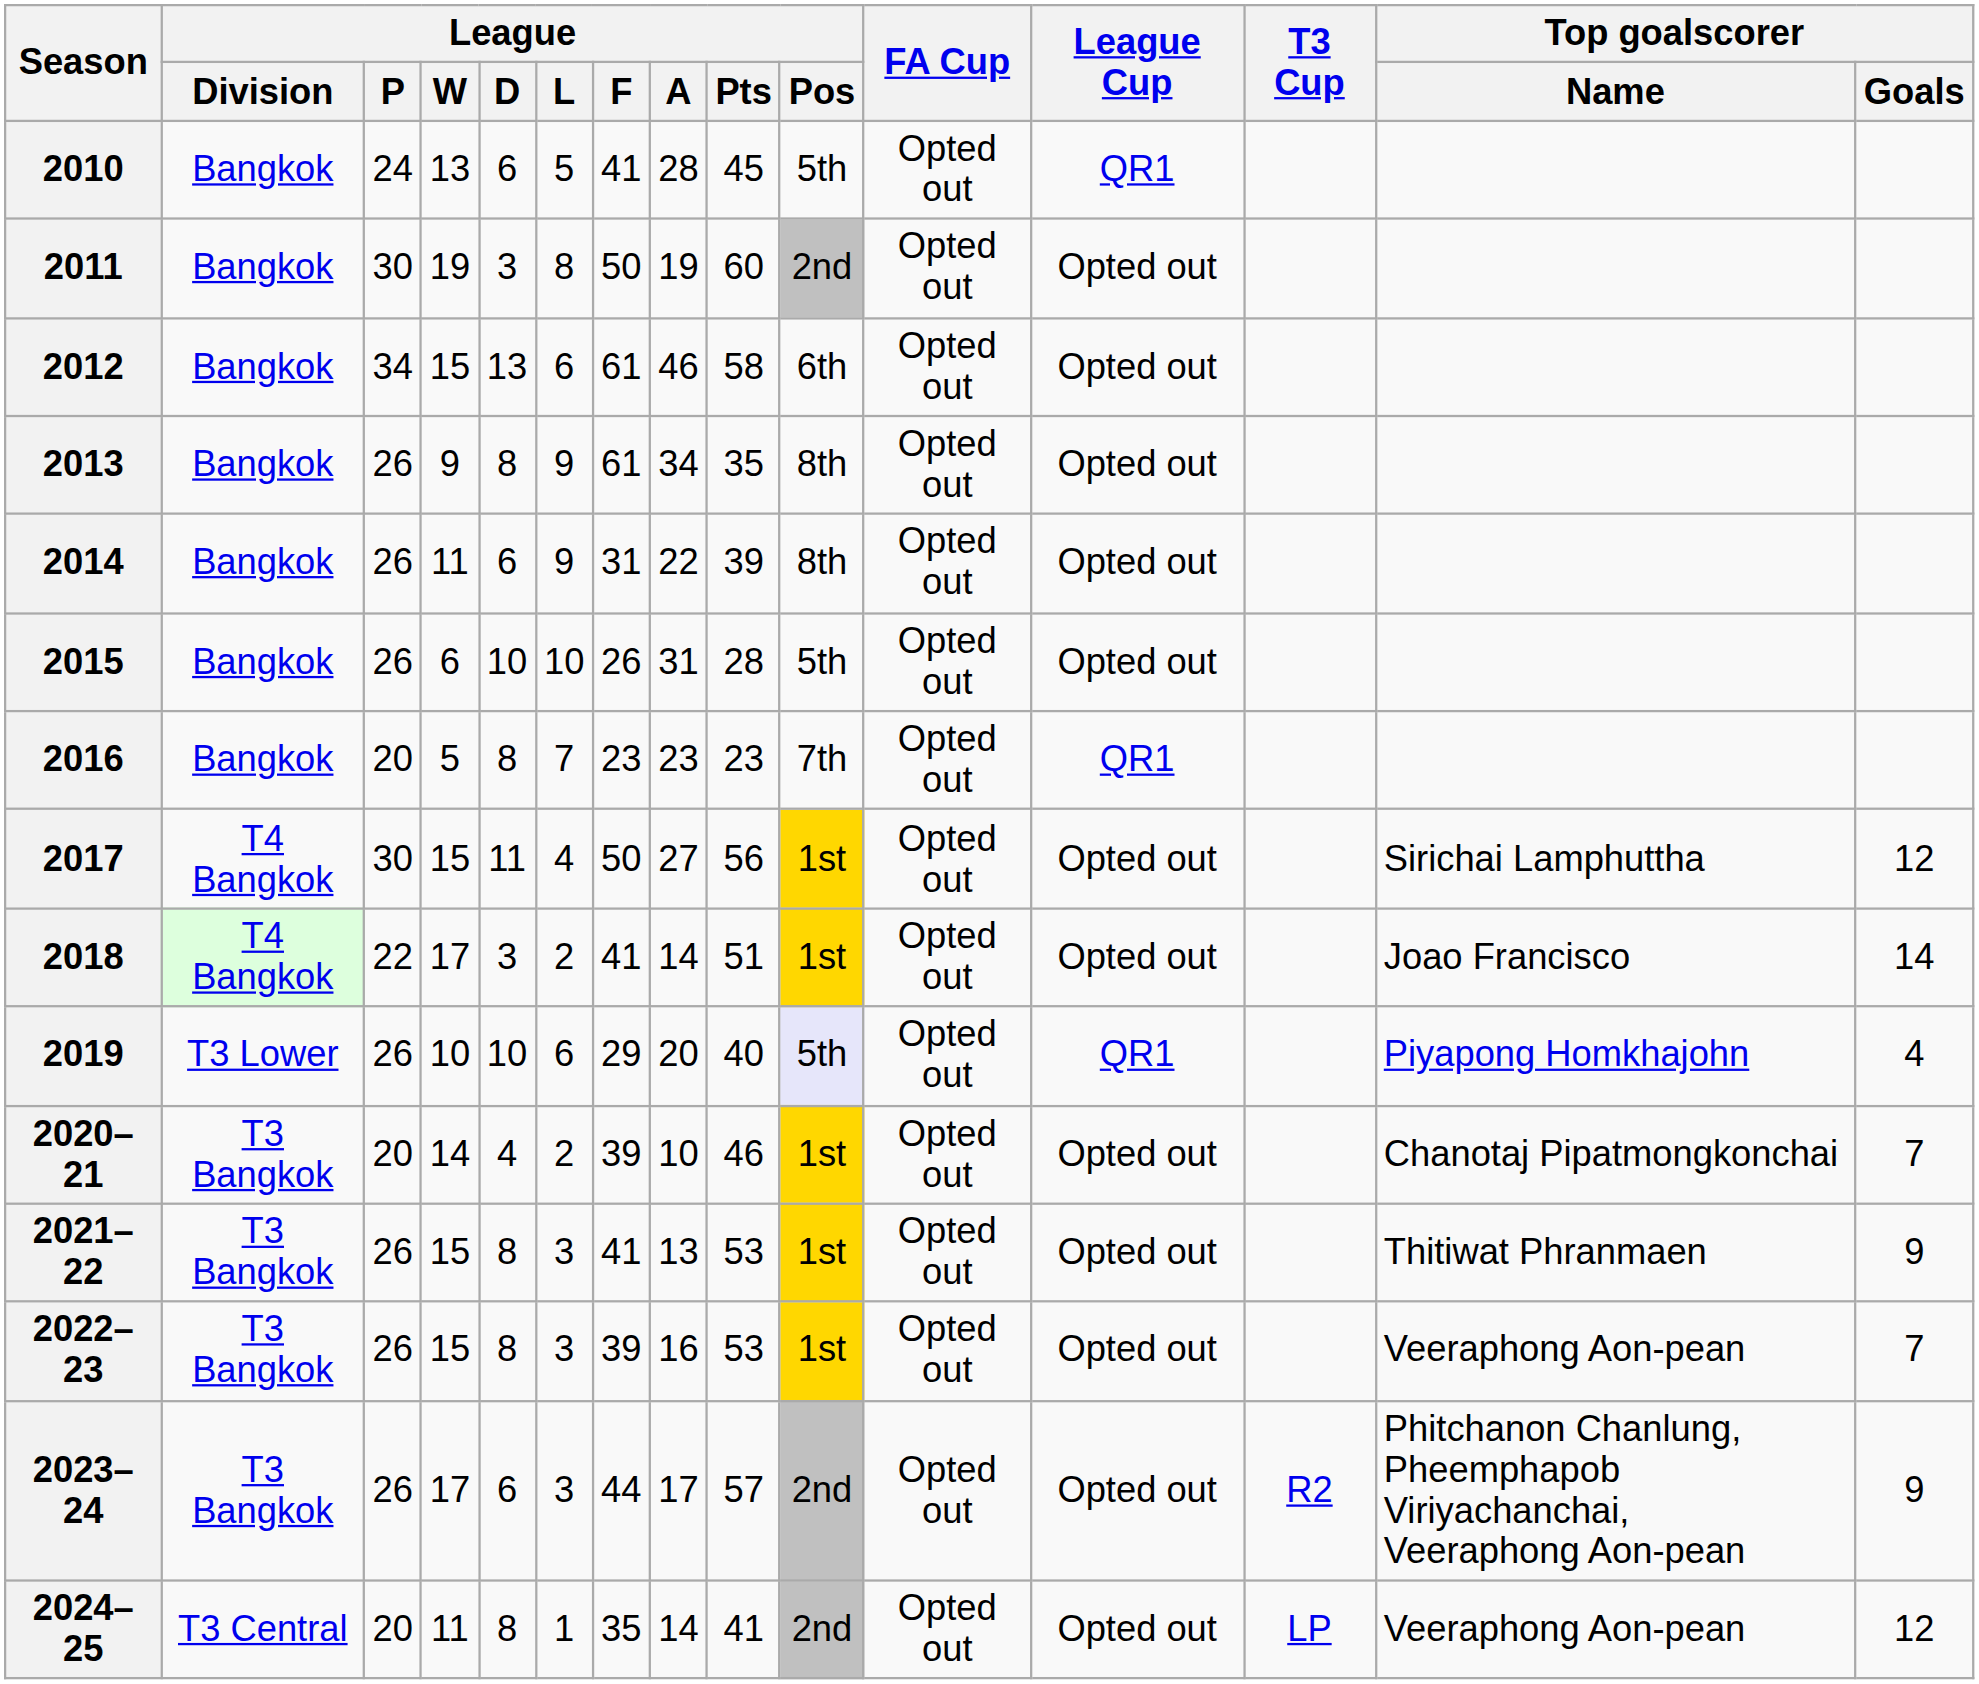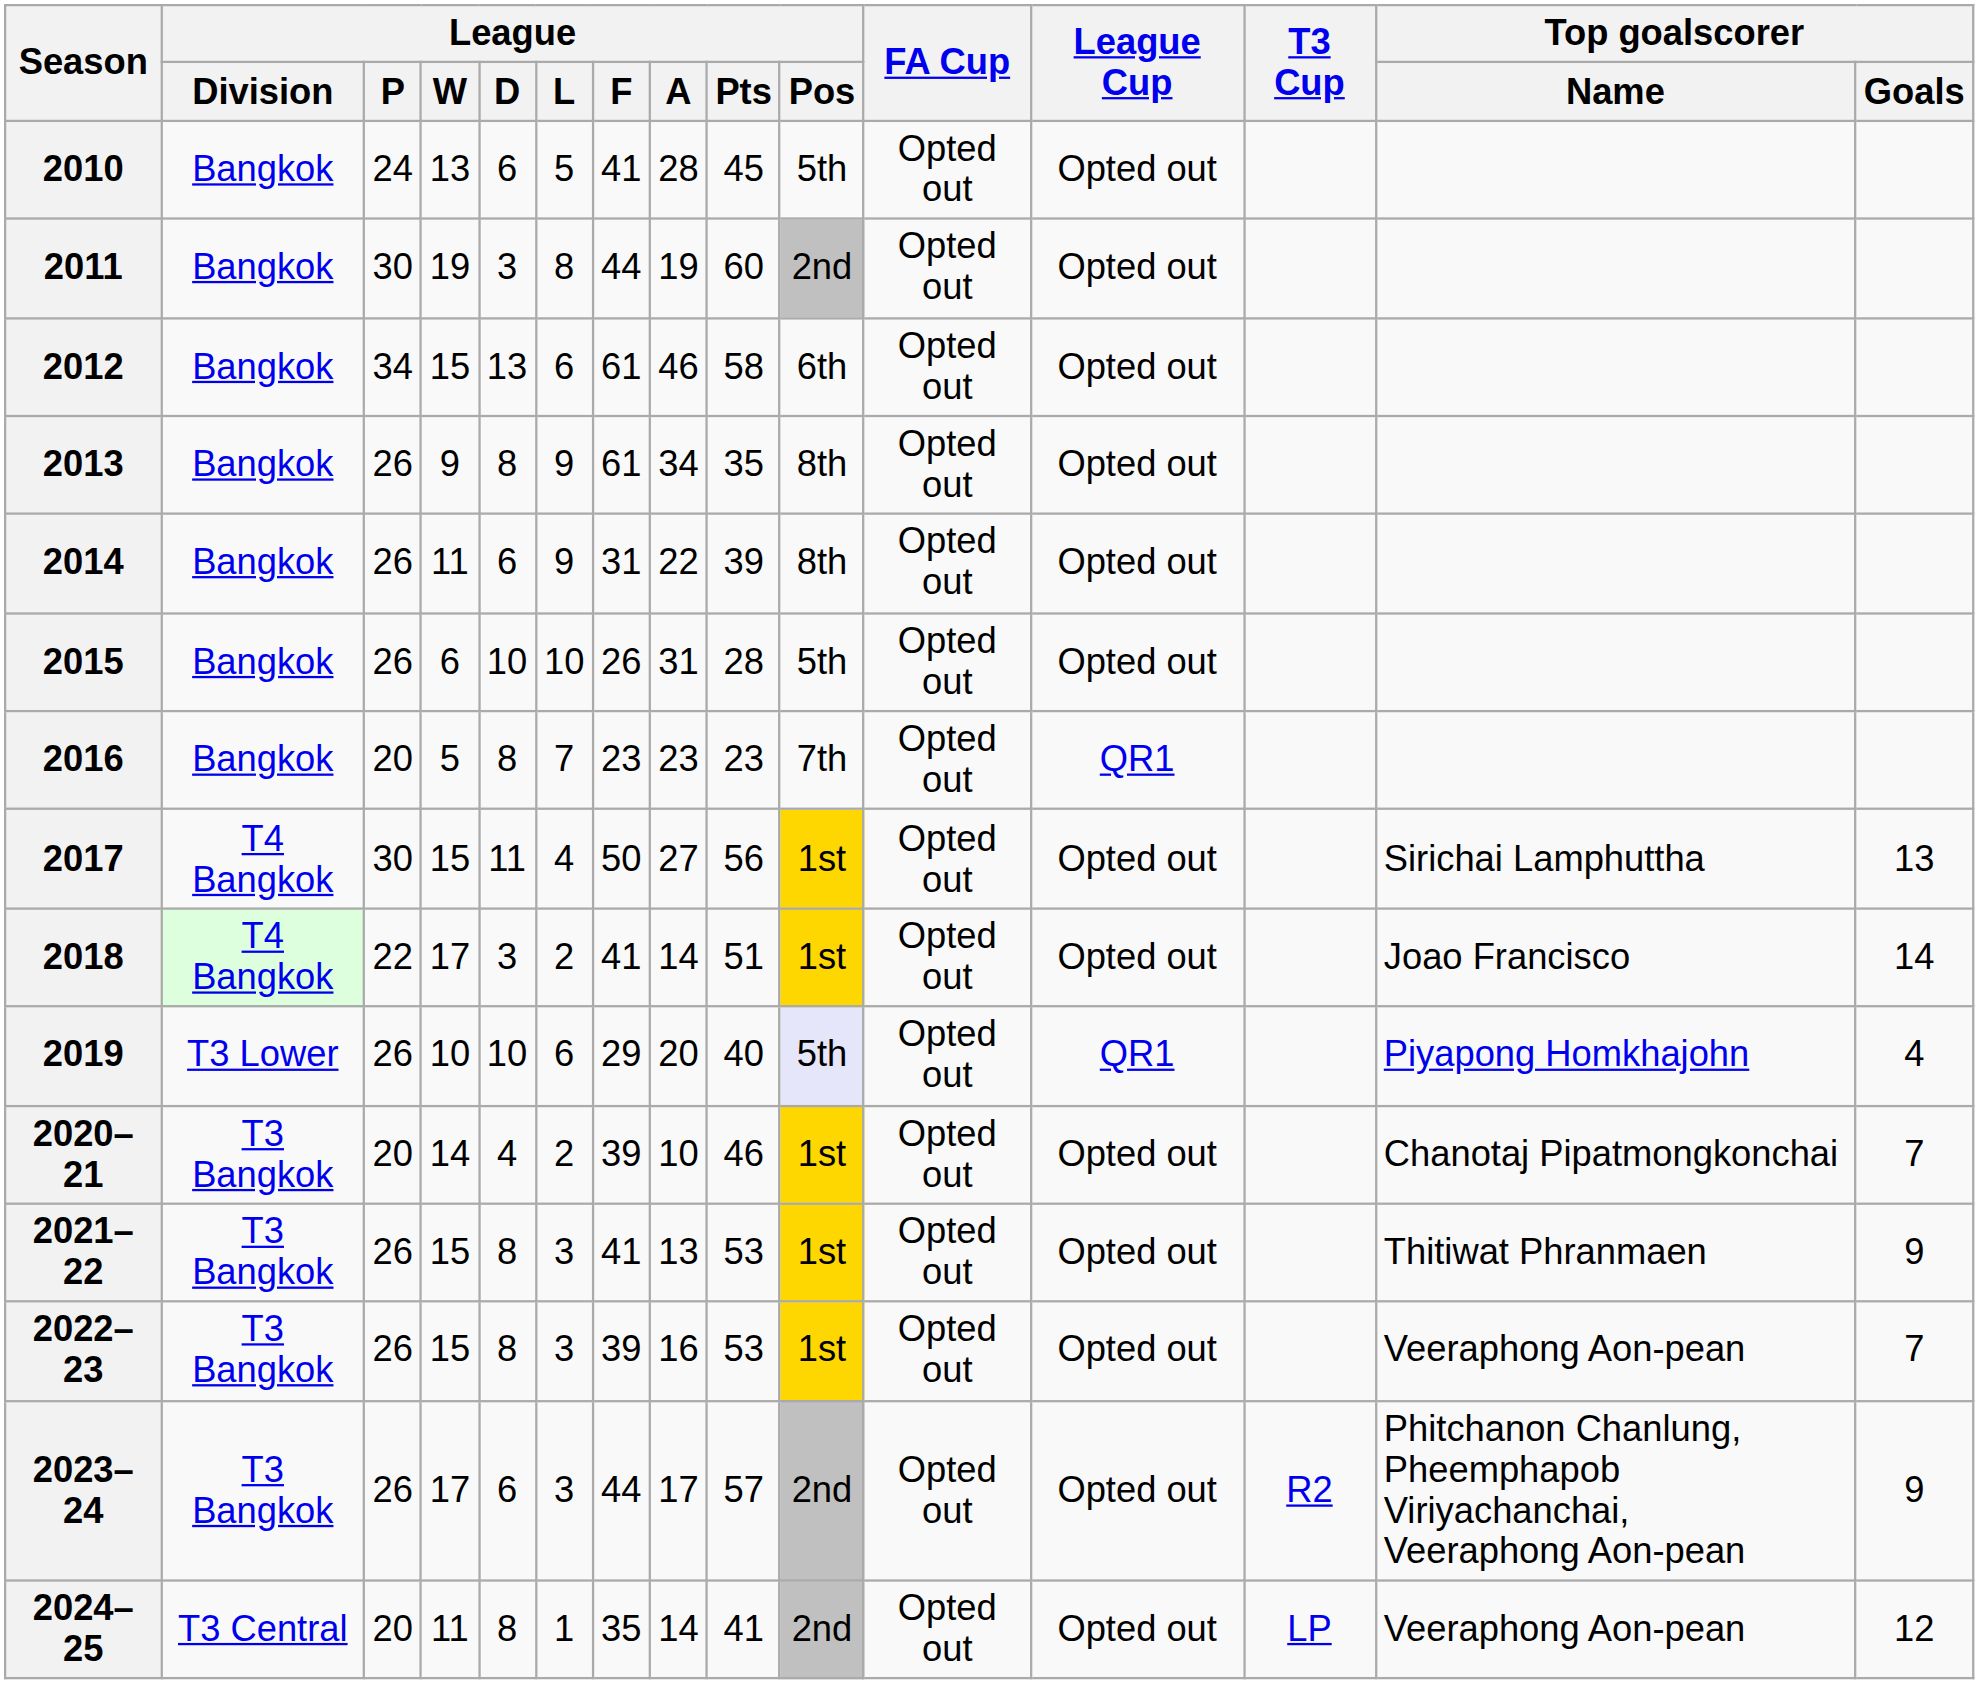 <table class="wikitable" style="text-align: center">
 <tr>
 <th rowspan=2>Season</th>
 <th colspan=9>League</th>
 <th rowspan=2><a href='#'>FA Cup</a></th>
 <th rowspan=2><a href='#'>League Cup</a></th>
 <th rowspan=2><a href='#'>T3 Cup</a></th>
 <th colspan=2>Top goalscorer</th>
 </tr>
 <tr>
 <th>Division</th>
 <th>P</th>
 <th>W</th>
 <th>D</th>
 <th>L</th>
 <th>F</th>
 <th>A</th>
 <th>Pts</th>
 <th>Pos</th>
 <th>Name</th>
 <th>Goals</th>
 </tr>
 <tr>
 <th>2010</th>
 <td><a href='#'>Bangkok</a></td>
 <td>24</td>
 <td>13</td>
 <td>6</td>
 <td>5</td>
 <td>41</td>
 <td>28</td>
 <td>45</td>
 <td>5th</td>
 <td>Opted out</td>
-<td><a href='#'>QR1</a></td>
+<td>Opted out</td>
 <td></td>
 <td></td>
 <td></td>
 </tr>
 <tr>
 <th>2011</th>
 <td><a href='#'>Bangkok</a></td>
 <td>30</td>
 <td>19</td>
 <td>3</td>
 <td>8</td>
-<td>50</td>
+<td>44</td>
 <td>19</td>
 <td>60</td>
 <td bgcolor=silver>2nd</td>
 <td>Opted out</td>
 <td>Opted out</td>
 <td></td>
 <td></td>
 <td></td>
 </tr>
 <tr>
 <th>2012</th>
 <td><a href='#'>Bangkok</a></td>
 <td>34</td>
 <td>15</td>
 <td>13</td>
 <td>6</td>
 <td>61</td>
 <td>46</td>
 <td>58</td>
 <td>6th</td>
 <td>Opted out</td>
 <td>Opted out</td>
 <td></td>
 <td></td>
 <td></td>
 </tr>
 <tr>
 <th>2013</th>
 <td><a href='#'>Bangkok</a></td>
 <td>26</td>
 <td>9</td>
 <td>8</td>
 <td>9</td>
 <td>61</td>
 <td>34</td>
 <td>35</td>
 <td>8th</td>
 <td>Opted out</td>
 <td>Opted out</td>
 <td></td>
 <td></td>
 <td></td>
 </tr>
 <tr>
 <th>2014</th>
 <td><a href='#'>Bangkok</a></td>
 <td>26</td>
 <td>11</td>
 <td>6</td>
 <td>9</td>
 <td>31</td>
 <td>22</td>
 <td>39</td>
 <td>8th</td>
 <td>Opted out</td>
 <td>Opted out</td>
 <td></td>
 <td></td>
 <td></td>
 </tr>
 <tr>
 <th>2015</th>
 <td><a href='#'>Bangkok</a></td>
 <td>26</td>
 <td>6</td>
 <td>10</td>
 <td>10</td>
 <td>26</td>
 <td>31</td>
 <td>28</td>
 <td>5th</td>
 <td>Opted out</td>
 <td>Opted out</td>
 <td></td>
 <td></td>
 <td></td>
 </tr>
 <tr>
 <th>2016</th>
 <td><a href='#'>Bangkok</a></td>
 <td>20</td>
 <td>5</td>
 <td>8</td>
 <td>7</td>
 <td>23</td>
 <td>23</td>
 <td>23</td>
 <td>7th</td>
 <td>Opted out</td>
 <td><a href='#'>QR1</a></td>
 <td></td>
 <td></td>
 <td></td>
 </tr>
 <tr>
 <th>2017</th>
 <td><a href='#'>T4 Bangkok</a></td>
 <td>30</td>
 <td>15</td>
 <td>11</td>
 <td>4</td>
 <td>50</td>
 <td>27</td>
 <td>56</td>
 <td bgcolor=gold>1st</td>
 <td>Opted out</td>
 <td>Opted out</td>
 <td></td>
 <td align="left"> Sirichai Lamphuttha</td>
-<td>12</td>
+<td>13</td>
 </tr>
 <tr>
 <th>2018</th>
 <td bgcolor="#DDFFDD"><a href='#'>T4 Bangkok</a></td>
 <td>22</td>
 <td>17</td>
 <td>3</td>
 <td>2</td>
 <td>41</td>
 <td>14</td>
 <td>51</td>
 <td bgcolor=gold>1st</td>
 <td>Opted out</td>
 <td>Opted out</td>
 <td></td>
 <td align="left"> Joao Francisco</td>
 <td>14</td>
 </tr>
 <tr>
 <th>2019</th>
 <td><a href='#'>T3 Lower</a></td>
 <td>26</td>
 <td>10</td>
 <td>10</td>
 <td>6</td>
 <td>29</td>
 <td>20</td>
 <td>40</td>
 <td style="background: lavender;">5th</td>
 <td>Opted out</td>
 <td><a href='#'>QR1</a></td>
 <td></td>
 <td align="left"> <a href='#'>Piyapong Homkhajohn</a></td>
 <td>4</td>
 </tr>
 <tr>
 <th>2020–21</th>
 <td><a href='#'>T3 Bangkok</a></td>
 <td>20</td>
 <td>14</td>
 <td>4</td>
 <td>2</td>
 <td>39</td>
 <td>10</td>
 <td>46</td>
 <td bgcolor=gold>1st</td>
 <td>Opted out</td>
 <td>Opted out</td>
 <td></td>
 <td align="left"> Chanotaj Pipatmongkonchai</td>
 <td>7</td>
 </tr>
 <tr>
 <th>2021–22</th>
 <td><a href='#'>T3 Bangkok</a></td>
 <td>26</td>
 <td>15</td>
 <td>8</td>
 <td>3</td>
 <td>41</td>
 <td>13</td>
 <td>53</td>
 <td bgcolor=gold>1st</td>
 <td>Opted out</td>
 <td>Opted out</td>
 <td></td>
 <td align="left"> Thitiwat Phranmaen</td>
 <td>9</td>
 </tr>
 <tr>
 <th>2022–23</th>
 <td><a href='#'>T3 Bangkok</a></td>
 <td>26</td>
 <td>15</td>
 <td>8</td>
 <td>3</td>
 <td>39</td>
 <td>16</td>
 <td>53</td>
 <td bgcolor=gold>1st</td>
 <td>Opted out</td>
 <td>Opted out</td>
 <td></td>
 <td align="left"> Veeraphong Aon-pean</td>
 <td>7</td>
 </tr>
 <tr>
 <th>2023–24</th>
 <td><a href='#'>T3 Bangkok</a></td>
 <td>26</td>
 <td>17</td>
 <td>6</td>
 <td>3</td>
 <td>44</td>
 <td>17</td>
 <td>57</td>
 <td bgcolor=silver>2nd</td>
 <td>Opted out</td>
 <td>Opted out</td>
 <td><a href='#'>R2</a></td>
 <td align="left"> Phitchanon Chanlung,<br> Pheemphapob Viriyachanchai,<br> Veeraphong Aon-pean</td>
 <td>9</td>
 </tr>
 <tr>
 <th>2024–25</th>
 <td><a href='#'>T3 Central</a></td>
 <td>20</td>
 <td>11</td>
 <td>8</td>
 <td>1</td>
 <td>35</td>
 <td>14</td>
 <td>41</td>
 <td bgcolor=silver>2nd</td>
 <td>Opted out</td>
 <td>Opted out</td>
 <td><a href='#'>LP</a></td>
 <td align="left"> Veeraphong Aon-pean</td>
 <td>12</td>
 </tr>
 </table>
